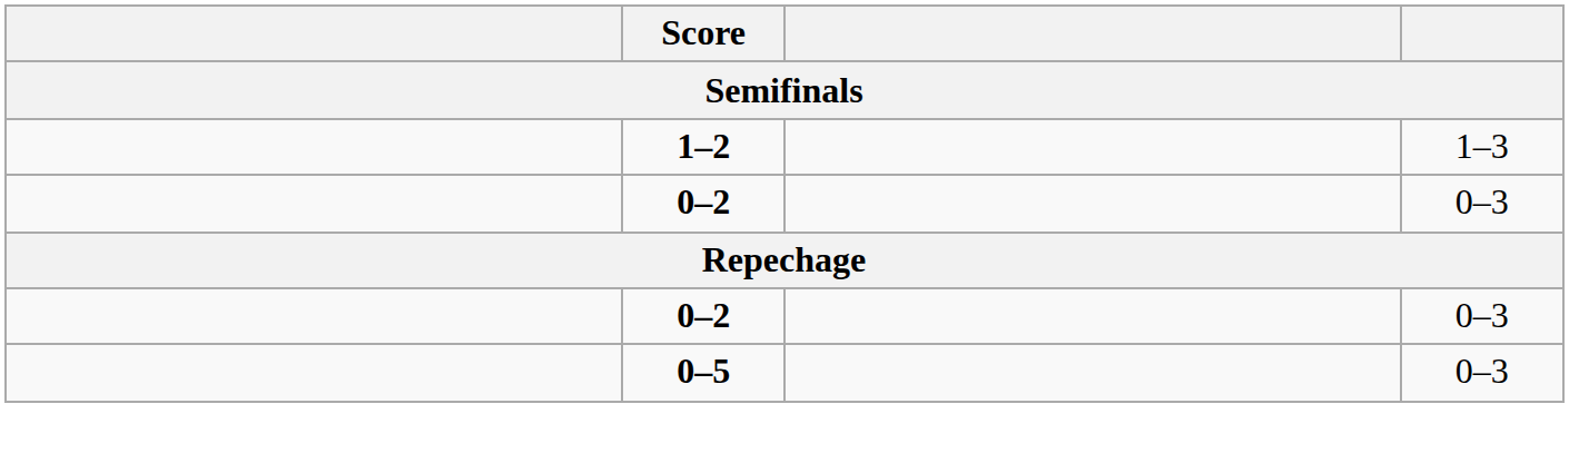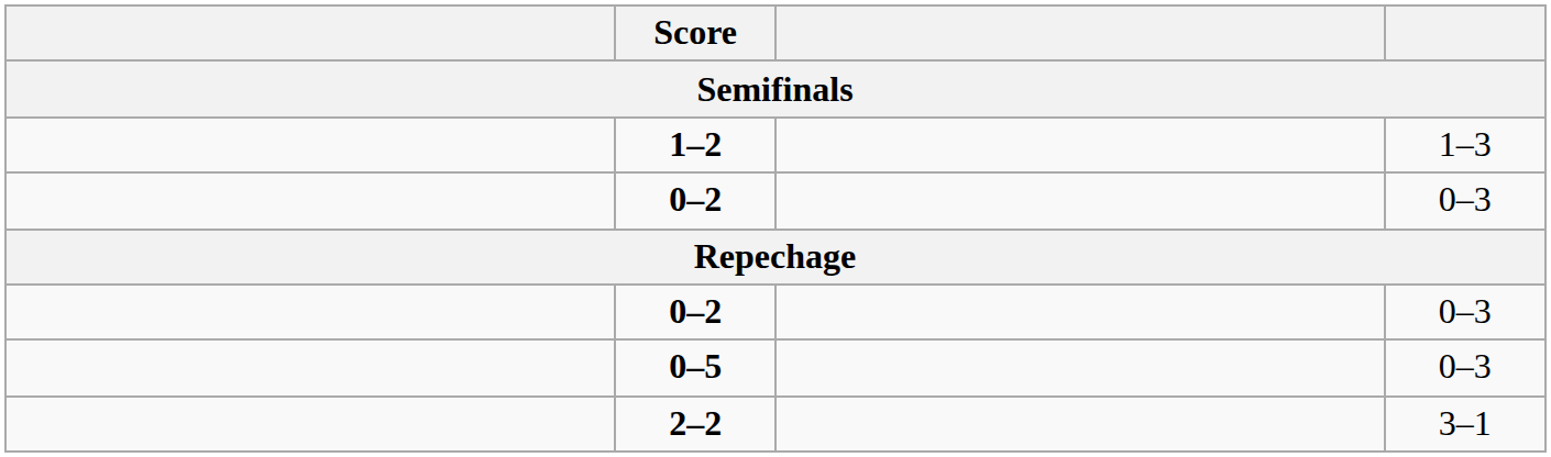 <table class="wikitable" style="text-align: left; ">
 <tr>
 <th align="right" width="270"></th>
 <th width="65">Score</th>
 <th align="left" width="270"></th>
 <th width="65"></th>
 </tr>
 <tr>
 <th colspan=4>Semifinals</th>
 </tr>
 <tr>
 <td></td>
 <td align="center"><strong>1–2</strong></td>
 <td><strong></strong></td>
 <td align=center>1–3 <strong></strong></td>
 </tr>
 <tr>
 <td></td>
 <td align="center"><strong>0–2</strong></td>
 <td><strong></strong></td>
 <td align=center>0–3 <strong></strong></td>
 </tr>
 <tr>
 <th colspan=4>Repechage</th>
 </tr>
 <tr>
 <td></td>
 <td align="center"><strong>0–2</strong></td>
 <td><strong></strong></td>
 <td align=center>0–3 <strong></strong></td>
 </tr>
 <tr>
 <td></td>
 <td align="center"><strong>0–5</strong></td>
 <td><strong></strong></td>
 <td align=center>0–3 <strong></strong></td>
 </tr>
+<tr>
+<td><strong></strong></td>
+<td align="center"><strong>2–2</strong></td>
+<td></td>
+<td align=center>3–1 <strong></strong></td>
+</tr>
 </table>
